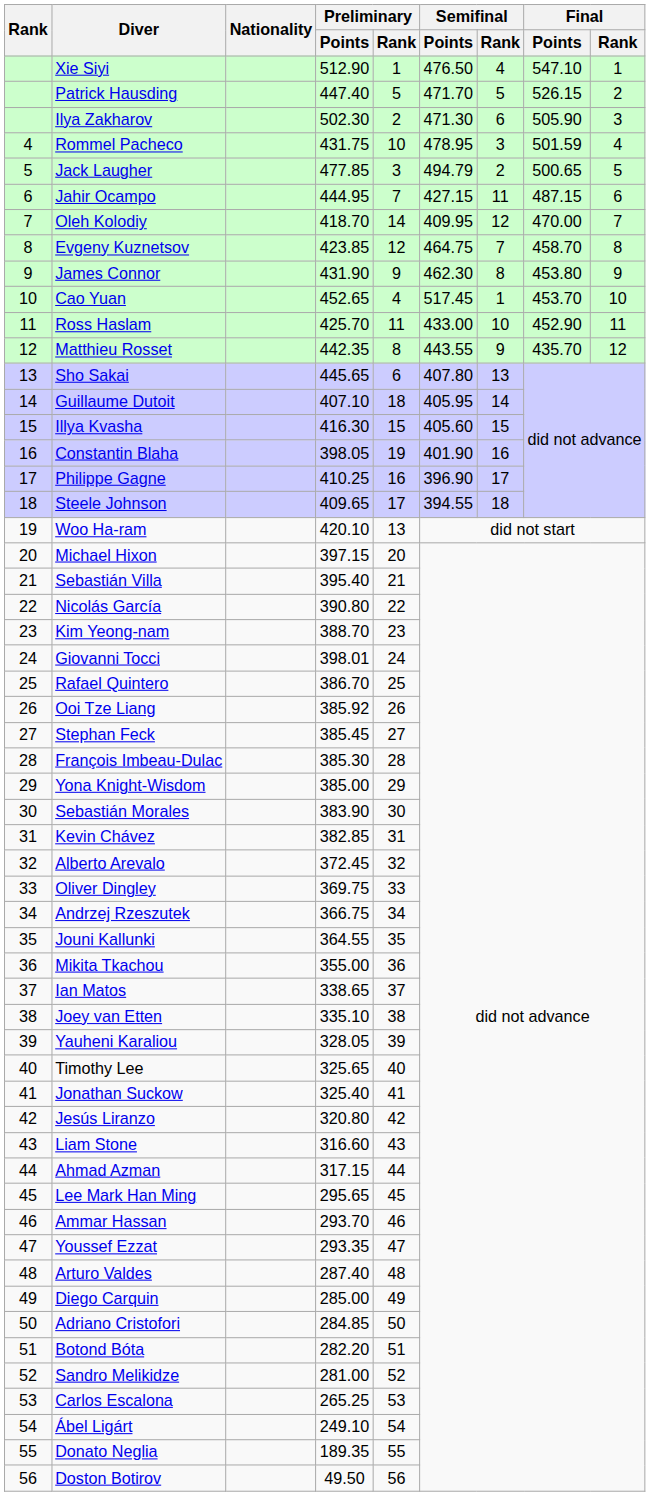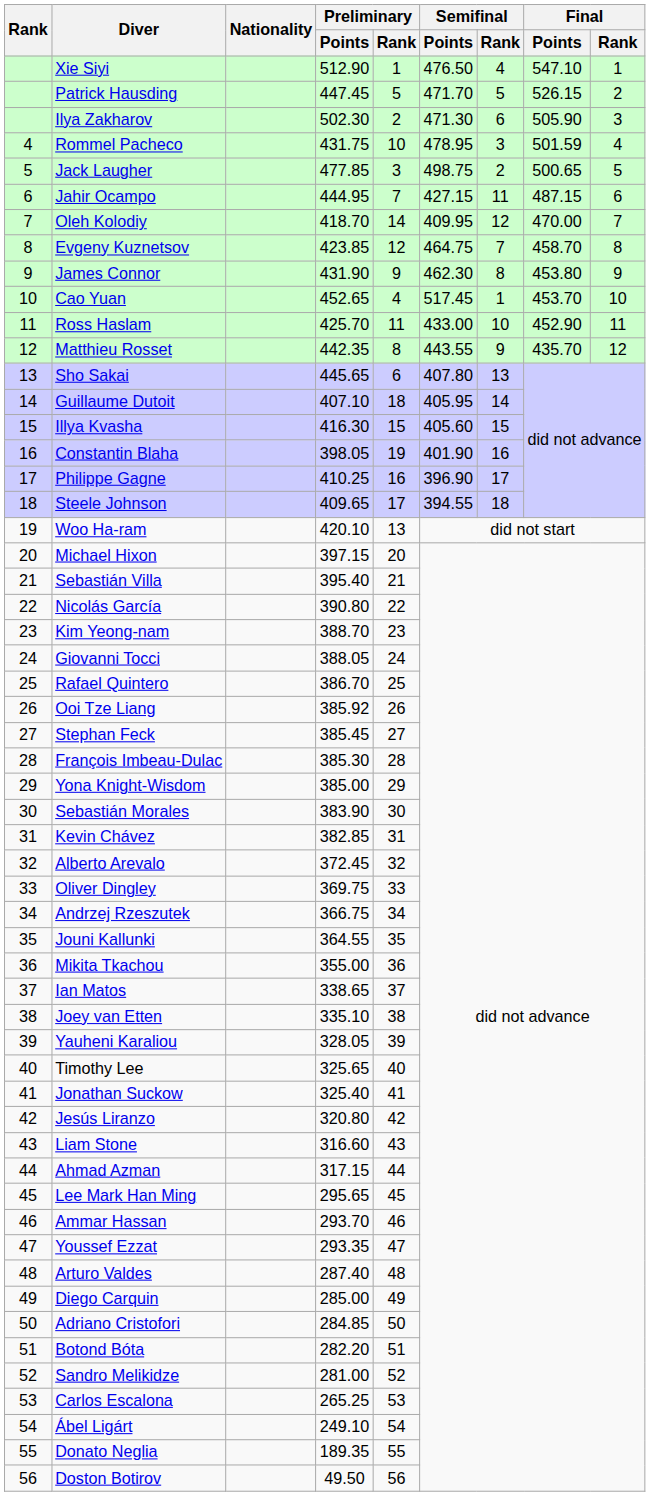 <table class="wikitable sortable" style="text-align:center">
 <tr>
 <th rowspan=2>Rank</th>
 <th rowspan=2>Diver</th>
 <th rowspan=2>Nationality</th>
 <th colspan=2>Preliminary</th>
 <th colspan=2>Semifinal</th>
 <th colspan=2>Final</th>
 </tr>
 <tr>
 <th>Points</th>
 <th>Rank</th>
 <th>Points</th>
 <th>Rank</th>
 <th>Points</th>
 <th>Rank</th>
 </tr>
 <tr bgcolor=ccffcc>
 <td></td>
 <td align=left><a href='#'>Xie Siyi</a></td>
 <td align=left></td>
 <td>512.90</td>
 <td>1</td>
 <td>476.50</td>
 <td>4</td>
 <td>547.10</td>
 <td>1</td>
 </tr>
 <tr bgcolor=ccffcc>
 <td></td>
 <td align=left><a href='#'>Patrick Hausding</a></td>
 <td align=left></td>
-<td>447.40</td>
+<td>447.45</td>
 <td>5</td>
 <td>471.70</td>
 <td>5</td>
 <td>526.15</td>
 <td>2</td>
 </tr>
 <tr bgcolor=ccffcc>
 <td></td>
 <td align=left><a href='#'>Ilya Zakharov</a></td>
 <td align=left></td>
 <td>502.30</td>
 <td>2</td>
 <td>471.30</td>
 <td>6</td>
 <td>505.90</td>
 <td>3</td>
 </tr>
 <tr bgcolor=ccffcc>
 <td>4</td>
 <td align=left><a href='#'>Rommel Pacheco</a></td>
 <td align=left></td>
 <td>431.75</td>
 <td>10</td>
 <td>478.95</td>
 <td>3</td>
 <td>501.59</td>
 <td>4</td>
 </tr>
 <tr bgcolor=ccffcc>
 <td>5</td>
 <td align=left><a href='#'>Jack Laugher</a></td>
 <td align=left></td>
 <td>477.85</td>
 <td>3</td>
-<td>494.79</td>
+<td>498.75</td>
 <td>2</td>
 <td>500.65</td>
 <td>5</td>
 </tr>
 <tr bgcolor=ccffcc>
 <td>6</td>
 <td align=left><a href='#'>Jahir Ocampo</a></td>
 <td align=left></td>
 <td>444.95</td>
 <td>7</td>
 <td>427.15</td>
 <td>11</td>
 <td>487.15</td>
 <td>6</td>
 </tr>
 <tr bgcolor=ccffcc>
 <td>7</td>
 <td align=left><a href='#'>Oleh Kolodiy</a></td>
 <td align=left></td>
 <td>418.70</td>
 <td>14</td>
 <td>409.95</td>
 <td>12</td>
 <td>470.00</td>
 <td>7</td>
 </tr>
 <tr bgcolor=ccffcc>
 <td>8</td>
 <td align=left><a href='#'>Evgeny Kuznetsov</a></td>
 <td align=left></td>
 <td>423.85</td>
 <td>12</td>
 <td>464.75</td>
 <td>7</td>
 <td>458.70</td>
 <td>8</td>
 </tr>
 <tr bgcolor=ccffcc>
 <td>9</td>
 <td align=left><a href='#'>James Connor</a></td>
 <td align=left></td>
 <td>431.90</td>
 <td>9</td>
 <td>462.30</td>
 <td>8</td>
 <td>453.80</td>
 <td>9</td>
 </tr>
 <tr bgcolor=ccffcc>
 <td>10</td>
 <td align=left><a href='#'>Cao Yuan</a></td>
 <td align=left></td>
 <td>452.65</td>
 <td>4</td>
 <td>517.45</td>
 <td>1</td>
 <td>453.70</td>
 <td>10</td>
 </tr>
 <tr bgcolor=ccffcc>
 <td>11</td>
 <td align=left><a href='#'>Ross Haslam</a></td>
 <td align=left></td>
 <td>425.70</td>
 <td>11</td>
 <td>433.00</td>
 <td>10</td>
 <td>452.90</td>
 <td>11</td>
 </tr>
 <tr bgcolor=ccffcc>
 <td>12</td>
 <td align=left><a href='#'>Matthieu Rosset</a></td>
 <td align=left></td>
 <td>442.35</td>
 <td>8</td>
 <td>443.55</td>
 <td>9</td>
 <td>435.70</td>
 <td>12</td>
 </tr>
 <tr bgcolor=ccccff>
 <td>13</td>
 <td align=left><a href='#'>Sho Sakai</a></td>
 <td align=left></td>
 <td>445.65</td>
 <td>6</td>
 <td>407.80</td>
 <td>13</td>
 <td rowspan=6 colspan=2>did not advance</td>
 </tr>
 <tr bgcolor=ccccff>
 <td>14</td>
 <td align=left><a href='#'>Guillaume Dutoit</a></td>
 <td align=left></td>
 <td>407.10</td>
 <td>18</td>
 <td>405.95</td>
 <td>14</td>
 </tr>
 <tr bgcolor=ccccff>
 <td>15</td>
 <td align=left><a href='#'>Illya Kvasha</a></td>
 <td align=left></td>
 <td>416.30</td>
 <td>15</td>
 <td>405.60</td>
 <td>15</td>
 </tr>
 <tr bgcolor=ccccff>
 <td>16</td>
 <td align=left><a href='#'>Constantin Blaha</a></td>
 <td align=left></td>
 <td>398.05</td>
 <td>19</td>
 <td>401.90</td>
 <td>16</td>
 </tr>
 <tr bgcolor=ccccff>
 <td>17</td>
 <td align=left><a href='#'>Philippe Gagne</a></td>
 <td align=left></td>
 <td>410.25</td>
 <td>16</td>
 <td>396.90</td>
 <td>17</td>
 </tr>
 <tr bgcolor=ccccff>
 <td>18</td>
 <td align=left><a href='#'>Steele Johnson</a></td>
 <td align=left></td>
 <td>409.65</td>
 <td>17</td>
 <td>394.55</td>
 <td>18</td>
 </tr>
 <tr>
 <td>19</td>
 <td align=left><a href='#'>Woo Ha-ram</a></td>
 <td align=left></td>
 <td>420.10</td>
 <td>13</td>
 <td colspan=4>did not start</td>
 </tr>
 <tr>
 <td>20</td>
 <td align=left><a href='#'>Michael Hixon</a></td>
 <td align=left></td>
 <td>397.15</td>
 <td>20</td>
 <td rowspan=37 colspan=4>did not advance</td>
 </tr>
 <tr>
 <td>21</td>
 <td align=left><a href='#'>Sebastián Villa</a></td>
 <td align=left></td>
 <td>395.40</td>
 <td>21</td>
 </tr>
 <tr>
 <td>22</td>
 <td align=left><a href='#'>Nicolás García</a></td>
 <td align=left></td>
 <td>390.80</td>
 <td>22</td>
 </tr>
 <tr>
 <td>23</td>
 <td align=left><a href='#'>Kim Yeong-nam</a></td>
 <td align=left></td>
 <td>388.70</td>
 <td>23</td>
 </tr>
 <tr>
 <td>24</td>
 <td align=left><a href='#'>Giovanni Tocci</a></td>
 <td align=left></td>
-<td>398.01</td>
+<td>388.05</td>
 <td>24</td>
 </tr>
 <tr>
 <td>25</td>
 <td align=left><a href='#'>Rafael Quintero</a></td>
 <td align=left></td>
 <td>386.70</td>
 <td>25</td>
 </tr>
 <tr>
 <td>26</td>
 <td align=left><a href='#'>Ooi Tze Liang</a></td>
 <td align=left></td>
 <td>385.92</td>
 <td>26</td>
 </tr>
 <tr>
 <td>27</td>
 <td align=left><a href='#'>Stephan Feck</a></td>
 <td align=left></td>
 <td>385.45</td>
 <td>27</td>
 </tr>
 <tr>
 <td>28</td>
 <td align=left><a href='#'>François Imbeau-Dulac</a></td>
 <td align=left></td>
 <td>385.30</td>
 <td>28</td>
 </tr>
 <tr>
 <td>29</td>
 <td align=left><a href='#'>Yona Knight-Wisdom</a></td>
 <td align=left></td>
 <td>385.00</td>
 <td>29</td>
 </tr>
 <tr>
 <td>30</td>
 <td align=left><a href='#'>Sebastián Morales</a></td>
 <td align=left></td>
 <td>383.90</td>
 <td>30</td>
 </tr>
 <tr>
 <td>31</td>
 <td align=left><a href='#'>Kevin Chávez</a></td>
 <td align=left></td>
 <td>382.85</td>
 <td>31</td>
 </tr>
 <tr>
 <td>32</td>
 <td align=left><a href='#'>Alberto Arevalo</a></td>
 <td align=left></td>
 <td>372.45</td>
 <td>32</td>
 </tr>
 <tr>
 <td>33</td>
 <td align=left><a href='#'>Oliver Dingley</a></td>
 <td align=left></td>
 <td>369.75</td>
 <td>33</td>
 </tr>
 <tr>
 <td>34</td>
 <td align=left><a href='#'>Andrzej Rzeszutek</a></td>
 <td align=left></td>
 <td>366.75</td>
 <td>34</td>
 </tr>
 <tr>
 <td>35</td>
 <td align=left><a href='#'>Jouni Kallunki</a></td>
 <td align=left></td>
 <td>364.55</td>
 <td>35</td>
 </tr>
 <tr>
 <td>36</td>
 <td align=left><a href='#'>Mikita Tkachou</a></td>
 <td align=left></td>
 <td>355.00</td>
 <td>36</td>
 </tr>
 <tr>
 <td>37</td>
 <td align=left><a href='#'>Ian Matos</a></td>
 <td align=left></td>
 <td>338.65</td>
 <td>37</td>
 </tr>
 <tr>
 <td>38</td>
 <td align=left><a href='#'>Joey van Etten</a></td>
 <td align=left></td>
 <td>335.10</td>
 <td>38</td>
 </tr>
 <tr>
 <td>39</td>
 <td align=left><a href='#'>Yauheni Karaliou</a></td>
 <td align=left></td>
 <td>328.05</td>
 <td>39</td>
 </tr>
 <tr>
 <td>40</td>
 <td align=left>Timothy Lee</td>
 <td align=left></td>
 <td>325.65</td>
 <td>40</td>
 </tr>
 <tr>
 <td>41</td>
 <td align=left><a href='#'>Jonathan Suckow</a></td>
 <td align=left></td>
 <td>325.40</td>
 <td>41</td>
 </tr>
 <tr>
 <td>42</td>
 <td align=left><a href='#'>Jesús Liranzo</a></td>
 <td align=left></td>
 <td>320.80</td>
 <td>42</td>
 </tr>
 <tr>
 <td>43</td>
 <td align=left><a href='#'>Liam Stone</a></td>
 <td align=left></td>
 <td>316.60</td>
 <td>43</td>
 </tr>
 <tr>
 <td>44</td>
 <td align=left><a href='#'>Ahmad Azman</a></td>
 <td align=left></td>
 <td>317.15</td>
 <td>44</td>
 </tr>
 <tr>
 <td>45</td>
 <td align=left><a href='#'>Lee Mark Han Ming</a></td>
 <td align=left></td>
 <td>295.65</td>
 <td>45</td>
 </tr>
 <tr>
 <td>46</td>
 <td align=left><a href='#'>Ammar Hassan</a></td>
 <td align=left></td>
 <td>293.70</td>
 <td>46</td>
 </tr>
 <tr>
 <td>47</td>
 <td align=left><a href='#'>Youssef Ezzat</a></td>
 <td align=left></td>
 <td>293.35</td>
 <td>47</td>
 </tr>
 <tr>
 <td>48</td>
 <td align=left><a href='#'>Arturo Valdes</a></td>
 <td align=left></td>
 <td>287.40</td>
 <td>48</td>
 </tr>
 <tr>
 <td>49</td>
 <td align=left><a href='#'>Diego Carquin</a></td>
 <td align=left></td>
 <td>285.00</td>
 <td>49</td>
 </tr>
 <tr>
 <td>50</td>
 <td align=left><a href='#'>Adriano Cristofori</a></td>
 <td align=left></td>
 <td>284.85</td>
 <td>50</td>
 </tr>
 <tr>
 <td>51</td>
 <td align=left><a href='#'>Botond Bóta</a></td>
 <td align=left></td>
 <td>282.20</td>
 <td>51</td>
 </tr>
 <tr>
 <td>52</td>
 <td align=left><a href='#'>Sandro Melikidze</a></td>
 <td align=left></td>
 <td>281.00</td>
 <td>52</td>
 </tr>
 <tr>
 <td>53</td>
 <td align=left><a href='#'>Carlos Escalona</a></td>
 <td align=left></td>
 <td>265.25</td>
 <td>53</td>
 </tr>
 <tr>
 <td>54</td>
 <td align=left><a href='#'>Ábel Ligárt</a></td>
 <td align=left></td>
 <td>249.10</td>
 <td>54</td>
 </tr>
 <tr>
 <td>55</td>
 <td align=left><a href='#'>Donato Neglia</a></td>
 <td align=left></td>
 <td>189.35</td>
 <td>55</td>
 </tr>
 <tr>
 <td>56</td>
 <td align=left><a href='#'>Doston Botirov</a></td>
 <td align=left></td>
 <td>49.50</td>
 <td>56</td>
 </tr>
 </table>
